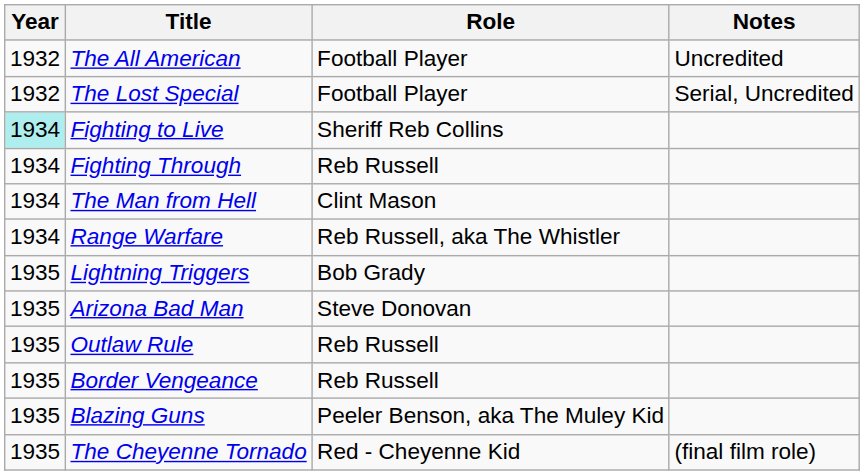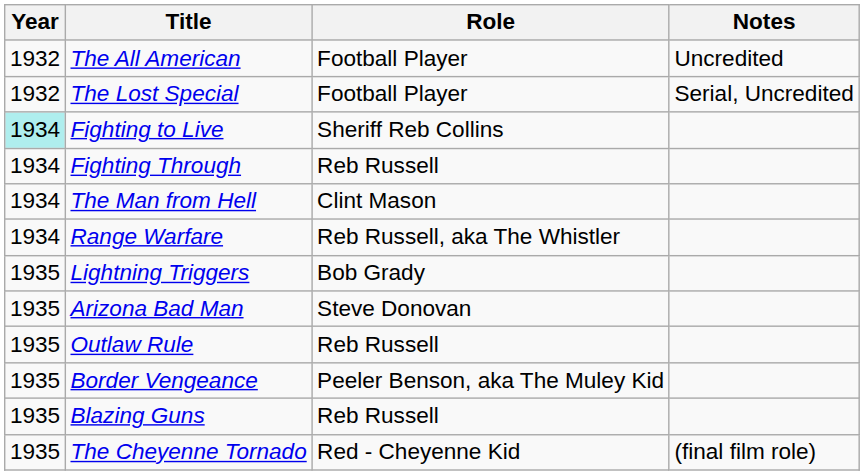 <table class="wikitable">
 <tr>
 <th>Year</th>
 <th>Title</th>
 <th>Role</th>
 <th>Notes</th>
 </tr>
 <tr>
 <td>1932</td>
 <td><em><a href='#'>The All American</a></em></td>
 <td>Football Player</td>
 <td>Uncredited</td>
 </tr>
 <tr>
 <td>1932</td>
 <td><em><a href='#'>The Lost Special</a></em></td>
 <td>Football Player</td>
 <td>Serial, Uncredited</td>
 </tr>
 <tr>
 <td style="background: paleturquoise;">1934</td>
 <td><em><a href='#'>Fighting to Live</a></em></td>
 <td>Sheriff Reb Collins</td>
 <td></td>
 </tr>
 <tr>
 <td>1934</td>
 <td><em><a href='#'>Fighting Through</a></em></td>
 <td>Reb Russell</td>
 <td></td>
 </tr>
 <tr>
 <td>1934</td>
 <td><em><a href='#'>The Man from Hell</a></em></td>
 <td>Clint Mason</td>
 <td></td>
 </tr>
 <tr>
 <td>1934</td>
 <td><em><a href='#'>Range Warfare</a></em></td>
 <td>Reb Russell, aka The Whistler</td>
 <td></td>
 </tr>
 <tr>
 <td>1935</td>
 <td><em><a href='#'>Lightning Triggers</a></em></td>
 <td>Bob Grady</td>
 <td></td>
 </tr>
 <tr>
 <td>1935</td>
 <td><em><a href='#'>Arizona Bad Man</a></em></td>
 <td>Steve Donovan</td>
 <td></td>
 </tr>
 <tr>
 <td>1935</td>
 <td><em><a href='#'>Outlaw Rule</a></em></td>
 <td>Reb Russell</td>
 <td></td>
 </tr>
 <tr>
 <td>1935</td>
 <td><em><a href='#'>Border Vengeance</a></em></td>
-<td>Reb Russell</td>
+<td>Peeler Benson, aka The Muley Kid</td>
 <td></td>
 </tr>
 <tr>
 <td>1935</td>
 <td><em><a href='#'>Blazing Guns</a></em></td>
-<td>Peeler Benson, aka The Muley Kid</td>
+<td>Reb Russell</td>
 <td></td>
 </tr>
 <tr>
 <td>1935</td>
 <td><em><a href='#'>The Cheyenne Tornado</a></em></td>
 <td>Red - Cheyenne Kid</td>
 <td>(final film role)</td>
 </tr>
 </table>
